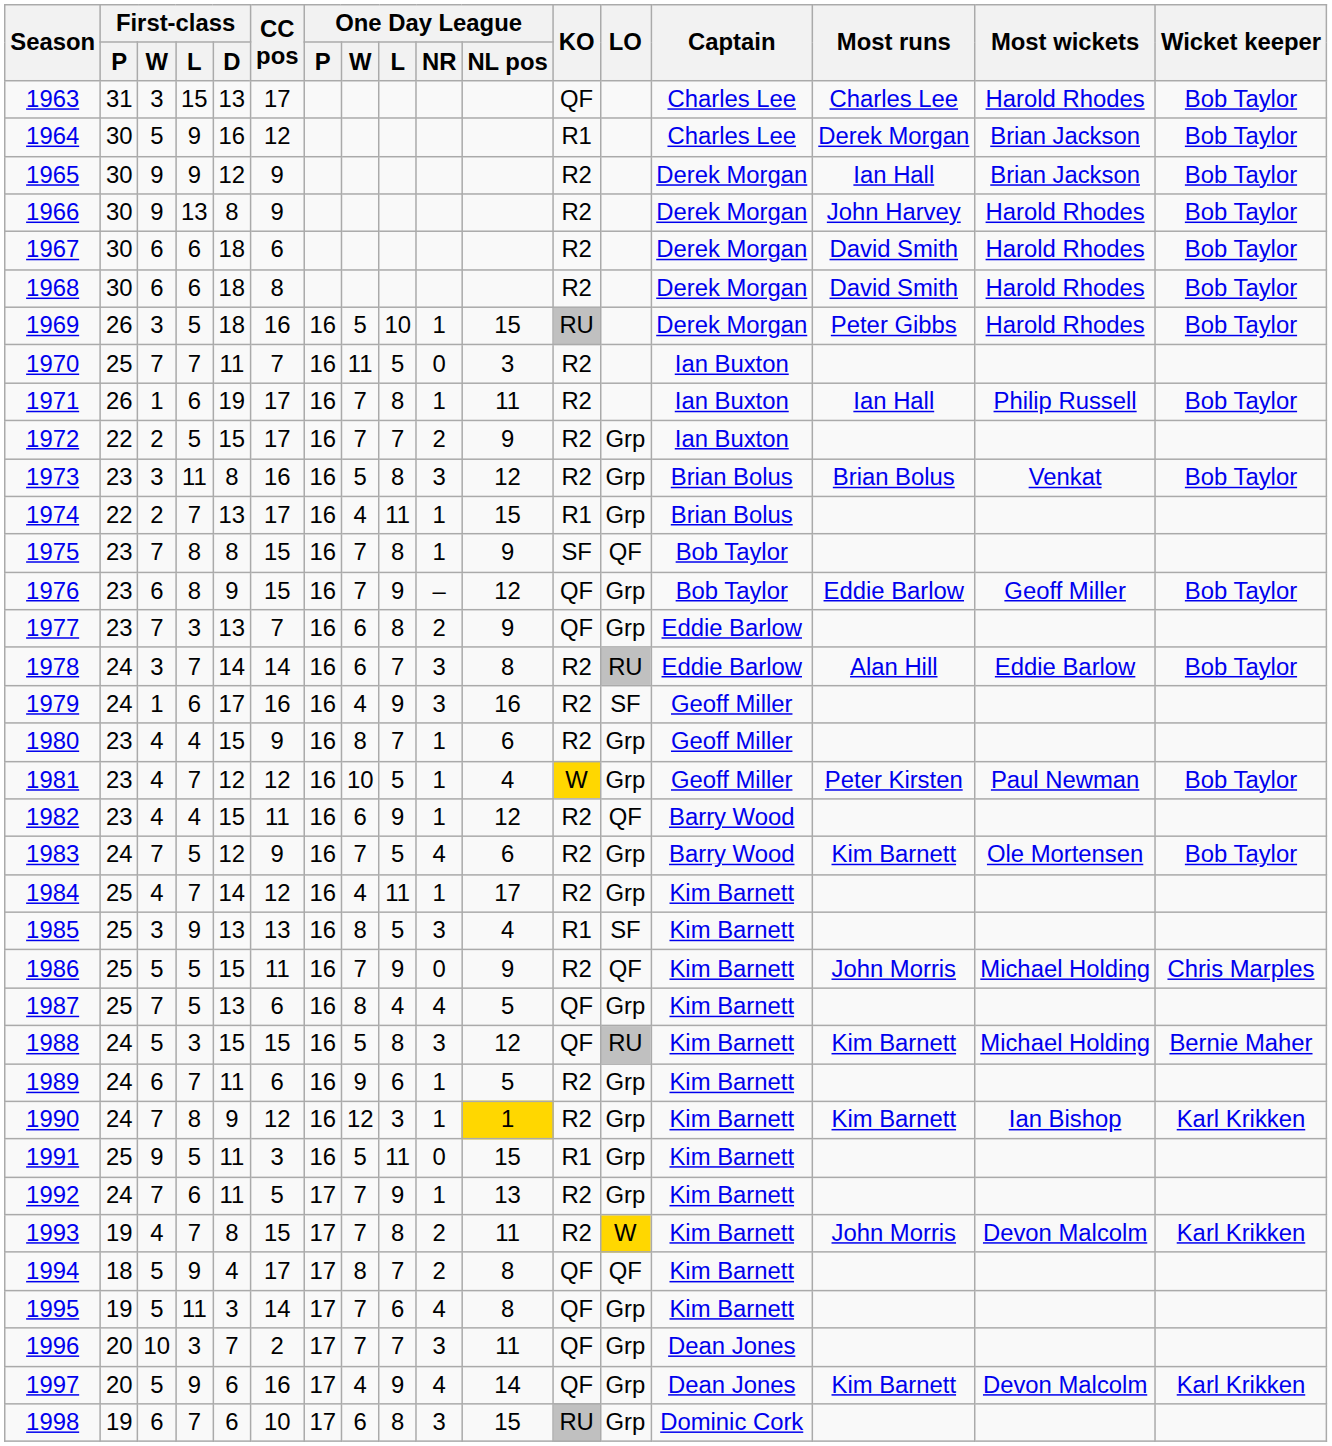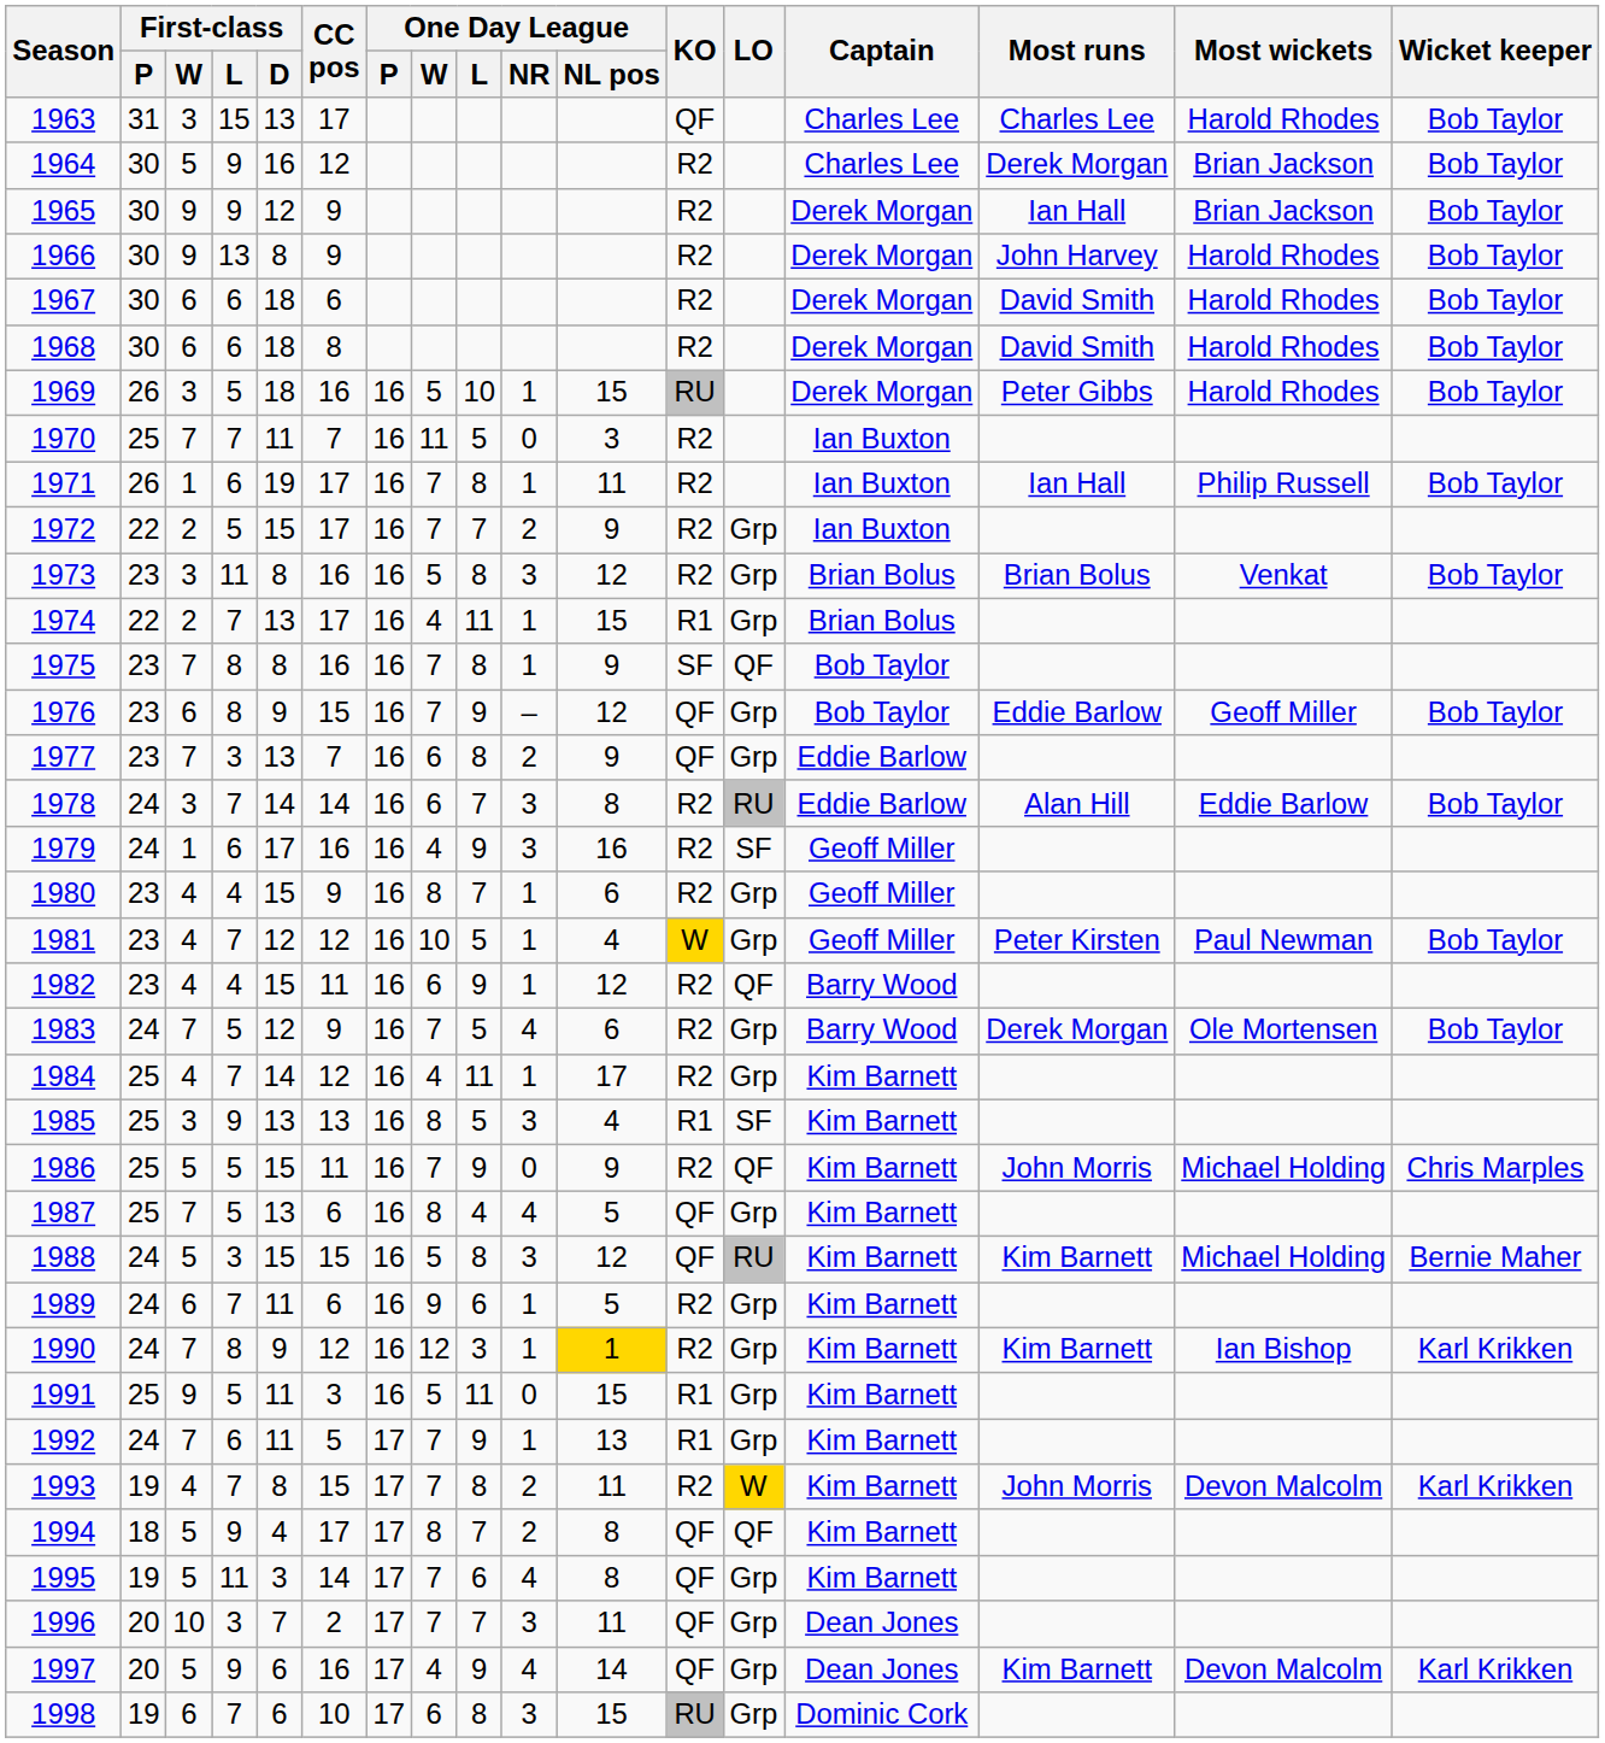 <table class="wikitable" style="text-align: center">
 <tr>
 <th rowspan=2>Season</th>
 <th colspan=4>First-class</th>
 <th rowspan=2>CC<br>pos</th>
 <th colspan=5>One Day League</th>
 <th rowspan=2>KO</th>
 <th rowspan=2>LO</th>
 <th rowspan=2>Captain</th>
 <th rowspan=2>Most runs</th>
 <th rowspan=2>Most wickets</th>
 <th rowspan=2>Wicket keeper</th>
 </tr>
 <tr>
 <th>P</th>
 <th>W</th>
 <th>L</th>
 <th>D</th>
 <th>P</th>
 <th>W</th>
 <th>L</th>
 <th>NR</th>
 <th>NL pos</th>
 </tr>
 <tr>
 <td><a href='#'>1963</a></td>
 <td>31</td>
 <td>3</td>
 <td>15</td>
 <td>13</td>
 <td>17</td>
 <td></td>
 <td></td>
 <td></td>
 <td></td>
 <td></td>
 <td>QF</td>
 <td></td>
 <td><a href='#'>Charles Lee</a></td>
 <td><a href='#'>Charles Lee</a></td>
 <td><a href='#'>Harold Rhodes</a></td>
 <td><a href='#'>Bob Taylor</a></td>
 </tr>
 <tr>
 <td><a href='#'>1964</a></td>
 <td>30</td>
 <td>5</td>
 <td>9</td>
 <td>16</td>
 <td>12</td>
 <td></td>
 <td></td>
 <td></td>
 <td></td>
 <td></td>
-<td>R1</td>
+<td>R2</td>
 <td></td>
 <td><a href='#'>Charles Lee</a></td>
 <td><a href='#'>Derek Morgan</a></td>
 <td><a href='#'>Brian Jackson</a></td>
 <td><a href='#'>Bob Taylor</a></td>
 </tr>
 <tr>
 <td><a href='#'>1965</a></td>
 <td>30</td>
 <td>9</td>
 <td>9</td>
 <td>12</td>
 <td>9</td>
 <td></td>
 <td></td>
 <td></td>
 <td></td>
 <td></td>
 <td>R2</td>
 <td></td>
 <td><a href='#'>Derek Morgan</a></td>
 <td><a href='#'>Ian Hall</a></td>
 <td><a href='#'>Brian Jackson</a></td>
 <td><a href='#'>Bob Taylor</a></td>
 </tr>
 <tr>
 <td><a href='#'>1966</a></td>
 <td>30</td>
 <td>9</td>
 <td>13</td>
 <td>8</td>
 <td>9</td>
 <td></td>
 <td></td>
 <td></td>
 <td></td>
 <td></td>
 <td>R2</td>
 <td></td>
 <td><a href='#'>Derek Morgan</a></td>
 <td><a href='#'>John Harvey</a></td>
 <td><a href='#'>Harold Rhodes</a></td>
 <td><a href='#'>Bob Taylor</a></td>
 </tr>
 <tr>
 <td><a href='#'>1967</a></td>
 <td>30</td>
 <td>6</td>
 <td>6</td>
 <td>18</td>
 <td>6</td>
 <td></td>
 <td></td>
 <td></td>
 <td></td>
 <td></td>
 <td>R2</td>
 <td></td>
 <td><a href='#'>Derek Morgan</a></td>
 <td><a href='#'>David Smith</a></td>
 <td><a href='#'>Harold Rhodes</a></td>
 <td><a href='#'>Bob Taylor</a></td>
 </tr>
 <tr>
 <td><a href='#'>1968</a></td>
 <td>30</td>
 <td>6</td>
 <td>6</td>
 <td>18</td>
 <td>8</td>
 <td></td>
 <td></td>
 <td></td>
 <td></td>
 <td></td>
 <td>R2</td>
 <td></td>
 <td><a href='#'>Derek Morgan</a></td>
 <td><a href='#'>David Smith</a></td>
 <td><a href='#'>Harold Rhodes</a></td>
 <td><a href='#'>Bob Taylor</a></td>
 </tr>
 <tr>
 <td><a href='#'>1969</a></td>
 <td>26</td>
 <td>3</td>
 <td>5</td>
 <td>18</td>
 <td>16</td>
 <td>16</td>
 <td>5</td>
 <td>10</td>
 <td>1</td>
 <td>15</td>
 <td bgcolor=silver>RU</td>
 <td></td>
 <td><a href='#'>Derek Morgan</a></td>
 <td><a href='#'>Peter Gibbs</a></td>
 <td><a href='#'>Harold Rhodes</a></td>
 <td><a href='#'>Bob Taylor</a></td>
 </tr>
 <tr>
 <td><a href='#'>1970</a></td>
 <td>25</td>
 <td>7</td>
 <td>7</td>
 <td>11</td>
 <td>7</td>
 <td>16</td>
 <td>11</td>
 <td>5</td>
 <td>0</td>
 <td>3</td>
 <td>R2</td>
 <td></td>
 <td><a href='#'>Ian Buxton</a></td>
 <td></td>
 <td></td>
 <td></td>
 </tr>
 <tr>
 <td><a href='#'>1971</a></td>
 <td>26</td>
 <td>1</td>
 <td>6</td>
 <td>19</td>
 <td>17</td>
 <td>16</td>
 <td>7</td>
 <td>8</td>
 <td>1</td>
 <td>11</td>
 <td>R2</td>
 <td></td>
 <td><a href='#'>Ian Buxton</a></td>
 <td><a href='#'>Ian Hall</a></td>
 <td><a href='#'>Philip Russell</a></td>
 <td><a href='#'>Bob Taylor</a></td>
 </tr>
 <tr>
 <td><a href='#'>1972</a></td>
 <td>22</td>
 <td>2</td>
 <td>5</td>
 <td>15</td>
 <td>17</td>
 <td>16</td>
 <td>7</td>
 <td>7</td>
 <td>2</td>
 <td>9</td>
 <td>R2</td>
 <td>Grp</td>
 <td><a href='#'>Ian Buxton</a></td>
 <td></td>
 <td></td>
 <td></td>
 </tr>
 <tr>
 <td><a href='#'>1973</a></td>
 <td>23</td>
 <td>3</td>
 <td>11</td>
 <td>8</td>
 <td>16</td>
 <td>16</td>
 <td>5</td>
 <td>8</td>
 <td>3</td>
 <td>12</td>
 <td>R2</td>
 <td>Grp</td>
 <td><a href='#'>Brian Bolus</a></td>
 <td><a href='#'>Brian Bolus</a></td>
 <td><a href='#'>Venkat</a></td>
 <td><a href='#'>Bob Taylor</a></td>
 </tr>
 <tr>
 <td><a href='#'>1974</a></td>
 <td>22</td>
 <td>2</td>
 <td>7</td>
 <td>13</td>
 <td>17</td>
 <td>16</td>
 <td>4</td>
 <td>11</td>
 <td>1</td>
 <td>15</td>
 <td>R1</td>
 <td>Grp</td>
 <td><a href='#'>Brian Bolus</a></td>
 <td></td>
 <td></td>
 <td></td>
 </tr>
 <tr>
 <td><a href='#'>1975</a></td>
 <td>23</td>
 <td>7</td>
 <td>8</td>
 <td>8</td>
-<td>15</td>
+<td>16</td>
 <td>16</td>
 <td>7</td>
 <td>8</td>
 <td>1</td>
 <td>9</td>
 <td>SF</td>
 <td>QF</td>
 <td><a href='#'>Bob Taylor</a></td>
 <td></td>
 <td></td>
 <td></td>
 </tr>
 <tr>
 <td><a href='#'>1976</a></td>
 <td>23</td>
 <td>6</td>
 <td>8</td>
 <td>9</td>
 <td>15</td>
 <td>16</td>
 <td>7</td>
 <td>9</td>
 <td>–</td>
 <td>12</td>
 <td>QF</td>
 <td>Grp</td>
 <td><a href='#'>Bob Taylor</a></td>
 <td><a href='#'>Eddie Barlow</a></td>
 <td><a href='#'>Geoff Miller</a></td>
 <td><a href='#'>Bob Taylor</a></td>
 </tr>
 <tr>
 <td><a href='#'>1977</a></td>
 <td>23</td>
 <td>7</td>
 <td>3</td>
 <td>13</td>
 <td>7</td>
 <td>16</td>
 <td>6</td>
 <td>8</td>
 <td>2</td>
 <td>9</td>
 <td>QF</td>
 <td>Grp</td>
 <td><a href='#'>Eddie Barlow</a></td>
 <td></td>
 <td></td>
 <td></td>
 </tr>
 <tr>
 <td><a href='#'>1978</a></td>
 <td>24</td>
 <td>3</td>
 <td>7</td>
 <td>14</td>
 <td>14</td>
 <td>16</td>
 <td>6</td>
 <td>7</td>
 <td>3</td>
 <td>8</td>
 <td>R2</td>
 <td bgcolor=silver>RU</td>
 <td><a href='#'>Eddie Barlow</a></td>
 <td><a href='#'>Alan Hill</a></td>
 <td><a href='#'>Eddie Barlow</a></td>
 <td><a href='#'>Bob Taylor</a></td>
 </tr>
 <tr>
 <td><a href='#'>1979</a></td>
 <td>24</td>
 <td>1</td>
 <td>6</td>
 <td>17</td>
 <td>16</td>
 <td>16</td>
 <td>4</td>
 <td>9</td>
 <td>3</td>
 <td>16</td>
 <td>R2</td>
 <td>SF</td>
 <td><a href='#'>Geoff Miller</a></td>
 <td></td>
 <td></td>
 <td></td>
 </tr>
 <tr>
 <td><a href='#'>1980</a></td>
 <td>23</td>
 <td>4</td>
 <td>4</td>
 <td>15</td>
 <td>9</td>
 <td>16</td>
 <td>8</td>
 <td>7</td>
 <td>1</td>
 <td>6</td>
 <td>R2</td>
 <td>Grp</td>
 <td><a href='#'>Geoff Miller</a></td>
 <td></td>
 <td></td>
 <td></td>
 </tr>
 <tr>
 <td><a href='#'>1981</a></td>
 <td>23</td>
 <td>4</td>
 <td>7</td>
 <td>12</td>
 <td>12</td>
 <td>16</td>
 <td>10</td>
 <td>5</td>
 <td>1</td>
 <td>4</td>
 <td bgcolor=gold>W</td>
 <td>Grp</td>
 <td><a href='#'>Geoff Miller</a></td>
 <td><a href='#'>Peter Kirsten</a></td>
 <td><a href='#'>Paul Newman</a></td>
 <td><a href='#'>Bob Taylor</a></td>
 </tr>
 <tr>
 <td><a href='#'>1982</a></td>
 <td>23</td>
 <td>4</td>
 <td>4</td>
 <td>15</td>
 <td>11</td>
 <td>16</td>
 <td>6</td>
 <td>9</td>
 <td>1</td>
 <td>12</td>
 <td>R2</td>
 <td>QF</td>
 <td><a href='#'>Barry Wood</a></td>
 <td></td>
 <td></td>
 <td></td>
 </tr>
 <tr>
 <td><a href='#'>1983</a></td>
 <td>24</td>
 <td>7</td>
 <td>5</td>
 <td>12</td>
 <td>9</td>
 <td>16</td>
 <td>7</td>
 <td>5</td>
 <td>4</td>
 <td>6</td>
 <td>R2</td>
 <td>Grp</td>
 <td><a href='#'>Barry Wood</a></td>
-<td><a href='#'>Kim Barnett</a></td>
+<td><a href='#'>Derek Morgan</a></td>
 <td><a href='#'>Ole Mortensen</a></td>
 <td><a href='#'>Bob Taylor</a></td>
 </tr>
 <tr>
 <td><a href='#'>1984</a></td>
 <td>25</td>
 <td>4</td>
 <td>7</td>
 <td>14</td>
 <td>12</td>
 <td>16</td>
 <td>4</td>
 <td>11</td>
 <td>1</td>
 <td>17</td>
 <td>R2</td>
 <td>Grp</td>
 <td><a href='#'>Kim Barnett</a></td>
 <td></td>
 <td></td>
 <td></td>
 </tr>
 <tr>
 <td><a href='#'>1985</a></td>
 <td>25</td>
 <td>3</td>
 <td>9</td>
 <td>13</td>
 <td>13</td>
 <td>16</td>
 <td>8</td>
 <td>5</td>
 <td>3</td>
 <td>4</td>
 <td>R1</td>
 <td>SF</td>
 <td><a href='#'>Kim Barnett</a></td>
 <td></td>
 <td></td>
 <td></td>
 </tr>
 <tr>
 <td><a href='#'>1986</a></td>
 <td>25</td>
 <td>5</td>
 <td>5</td>
 <td>15</td>
 <td>11</td>
 <td>16</td>
 <td>7</td>
 <td>9</td>
 <td>0</td>
 <td>9</td>
 <td>R2</td>
 <td>QF</td>
 <td><a href='#'>Kim Barnett</a></td>
 <td><a href='#'>John Morris</a></td>
 <td><a href='#'>Michael Holding</a></td>
 <td><a href='#'>Chris Marples</a></td>
 </tr>
 <tr>
 <td><a href='#'>1987</a></td>
 <td>25</td>
 <td>7</td>
 <td>5</td>
 <td>13</td>
 <td>6</td>
 <td>16</td>
 <td>8</td>
 <td>4</td>
 <td>4</td>
 <td>5</td>
 <td>QF</td>
 <td>Grp</td>
 <td><a href='#'>Kim Barnett</a></td>
 <td></td>
 <td></td>
 <td></td>
 </tr>
 <tr>
 <td><a href='#'>1988</a></td>
 <td>24</td>
 <td>5</td>
 <td>3</td>
 <td>15</td>
 <td>15</td>
 <td>16</td>
 <td>5</td>
 <td>8</td>
 <td>3</td>
 <td>12</td>
 <td>QF</td>
 <td bgcolor=silver>RU</td>
 <td><a href='#'>Kim Barnett</a></td>
 <td><a href='#'>Kim Barnett</a></td>
 <td><a href='#'>Michael Holding</a></td>
 <td><a href='#'>Bernie Maher</a></td>
 </tr>
 <tr>
 <td><a href='#'>1989</a></td>
 <td>24</td>
 <td>6</td>
 <td>7</td>
 <td>11</td>
 <td>6</td>
 <td>16</td>
 <td>9</td>
 <td>6</td>
 <td>1</td>
 <td>5</td>
 <td>R2</td>
 <td>Grp</td>
 <td><a href='#'>Kim Barnett</a></td>
 <td></td>
 <td></td>
 <td></td>
 </tr>
 <tr>
 <td><a href='#'>1990</a></td>
 <td>24</td>
 <td>7</td>
 <td>8</td>
 <td>9</td>
 <td>12</td>
 <td>16</td>
 <td>12</td>
 <td>3</td>
 <td>1</td>
 <td bgcolor=gold>1</td>
 <td>R2</td>
 <td>Grp</td>
 <td><a href='#'>Kim Barnett</a></td>
 <td><a href='#'>Kim Barnett</a></td>
 <td><a href='#'>Ian Bishop</a></td>
 <td><a href='#'>Karl Krikken</a></td>
 </tr>
 <tr>
 <td><a href='#'>1991</a></td>
 <td>25</td>
 <td>9</td>
 <td>5</td>
 <td>11</td>
 <td>3</td>
 <td>16</td>
 <td>5</td>
 <td>11</td>
 <td>0</td>
 <td>15</td>
 <td>R1</td>
 <td>Grp</td>
 <td><a href='#'>Kim Barnett</a></td>
 <td></td>
 <td></td>
 <td></td>
 </tr>
 <tr>
 <td><a href='#'>1992</a></td>
 <td>24</td>
 <td>7</td>
 <td>6</td>
 <td>11</td>
 <td>5</td>
 <td>17</td>
 <td>7</td>
 <td>9</td>
 <td>1</td>
 <td>13</td>
-<td>R2</td>
+<td>R1</td>
 <td>Grp</td>
 <td><a href='#'>Kim Barnett</a></td>
 <td></td>
 <td></td>
 <td></td>
 </tr>
 <tr>
 <td><a href='#'>1993</a></td>
 <td>19</td>
 <td>4</td>
 <td>7</td>
 <td>8</td>
 <td>15</td>
 <td>17</td>
 <td>7</td>
 <td>8</td>
 <td>2</td>
 <td>11</td>
 <td>R2</td>
 <td bgcolor=gold>W</td>
 <td><a href='#'>Kim Barnett</a></td>
 <td><a href='#'>John Morris</a></td>
 <td><a href='#'>Devon Malcolm</a></td>
 <td><a href='#'>Karl Krikken</a></td>
 </tr>
 <tr>
 <td><a href='#'>1994</a></td>
 <td>18</td>
 <td>5</td>
 <td>9</td>
 <td>4</td>
 <td>17</td>
 <td>17</td>
 <td>8</td>
 <td>7</td>
 <td>2</td>
 <td>8</td>
 <td>QF</td>
 <td>QF</td>
 <td><a href='#'>Kim Barnett</a></td>
 <td></td>
 <td></td>
 <td></td>
 </tr>
 <tr>
 <td><a href='#'>1995</a></td>
 <td>19</td>
 <td>5</td>
 <td>11</td>
 <td>3</td>
 <td>14</td>
 <td>17</td>
 <td>7</td>
 <td>6</td>
 <td>4</td>
 <td>8</td>
 <td>QF</td>
 <td>Grp</td>
 <td><a href='#'>Kim Barnett</a></td>
 <td></td>
 <td></td>
 <td></td>
 </tr>
 <tr>
 <td><a href='#'>1996</a></td>
 <td>20</td>
 <td>10</td>
 <td>3</td>
 <td>7</td>
 <td>2</td>
 <td>17</td>
 <td>7</td>
 <td>7</td>
 <td>3</td>
 <td>11</td>
 <td>QF</td>
 <td>Grp</td>
 <td><a href='#'>Dean Jones</a></td>
 <td></td>
 <td></td>
 <td></td>
 </tr>
 <tr>
 <td><a href='#'>1997</a></td>
 <td>20</td>
 <td>5</td>
 <td>9</td>
 <td>6</td>
 <td>16</td>
 <td>17</td>
 <td>4</td>
 <td>9</td>
 <td>4</td>
 <td>14</td>
 <td>QF</td>
 <td>Grp</td>
 <td><a href='#'>Dean Jones</a></td>
 <td><a href='#'>Kim Barnett</a></td>
 <td><a href='#'>Devon Malcolm</a></td>
 <td><a href='#'>Karl Krikken</a></td>
 </tr>
 <tr>
 <td><a href='#'>1998</a></td>
 <td>19</td>
 <td>6</td>
 <td>7</td>
 <td>6</td>
 <td>10</td>
 <td>17</td>
 <td>6</td>
 <td>8</td>
 <td>3</td>
 <td>15</td>
 <td bgcolor=silver>RU</td>
 <td>Grp</td>
 <td><a href='#'>Dominic Cork</a></td>
 <td></td>
 <td></td>
 <td></td>
 </tr>
 </table>
